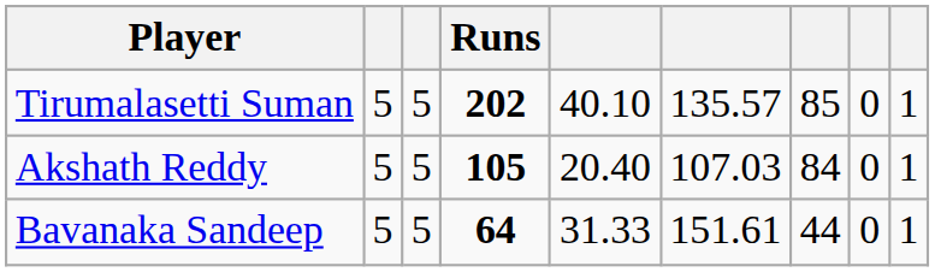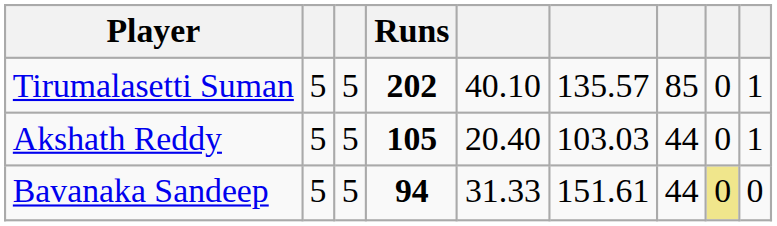 <table class="wikitable sortable" style="text-align: center;">
 <tr>
 <th class="unsortable">Player</th>
 <th></th>
 <th></th>
 <th>Runs</th>
 <th></th>
 <th></th>
 <th></th>
 <th></th>
 <th></th>
 </tr>
 <tr>
 <td style="text-align:left"><a href='#'>Tirumalasetti Suman</a></td>
 <td style="text-align:left">5</td>
 <td>5</td>
 <td><strong>202</strong></td>
 <td>40.10</td>
 <td>135.57</td>
 <td>85</td>
 <td>0</td>
 <td>1</td>
 </tr>
 <tr>
 <td style="text-align:left"><a href='#'>Akshath Reddy</a></td>
 <td style="text-align:left">5</td>
 <td>5</td>
 <td><strong>105</strong></td>
 <td>20.40</td>
-<td>107.03</td>
-<td>84</td>
+<td>103.03</td>
+<td>44</td>
 <td>0</td>
 <td>1</td>
 </tr>
 <tr>
 <td style="text-align:left"><a href='#'>Bavanaka Sandeep</a></td>
 <td style="text-align:left">5</td>
 <td>5</td>
-<td><strong>64</strong></td>
+<td><strong>94</strong></td>
 <td>31.33</td>
 <td>151.61</td>
 <td>44</td>
+<td style="background: khaki;">0</td>
 <td>0</td>
-<td>1</td>
 </tr>
 </table>
